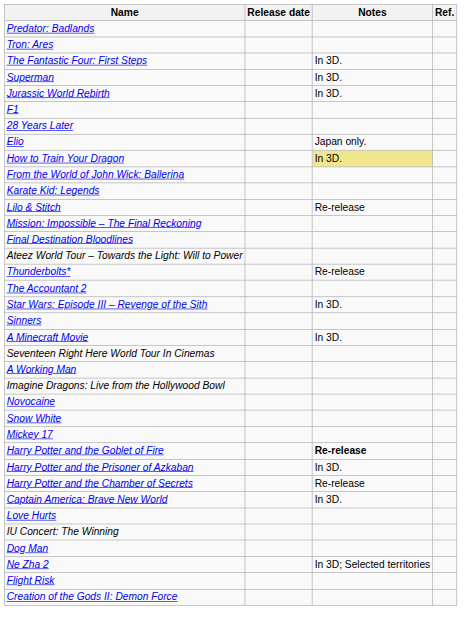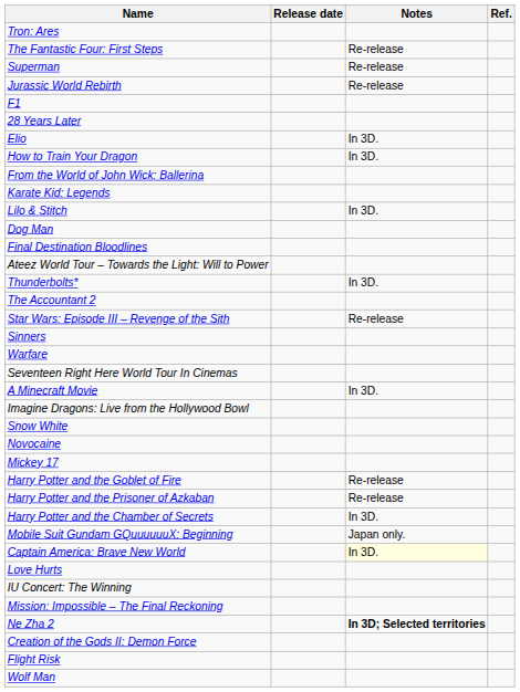 <table class="wikitable sortable collapsible">
 <tr>
 <th scope="col">Name</th>
 <th scope="col">Release date</th>
 <th scope="col" class="unsortable">Notes</th>
 <th scope="col" class="unsortable">Ref.</th>
-</tr>
-<tr>
-<td><em><a href='#'>Predator: Badlands</a></em></td>
-<td align=center></td>
-<td></td>
-<td></td>
 </tr>
 <tr>
 <td><em><a href='#'>Tron: Ares</a></em></td>
 <td align=center></td>
 <td></td>
 <td></td>
 </tr>
 <tr>
 <td><em><a href='#'>The Fantastic Four: First Steps</a></em></td>
 <td align=center></td>
-<td>In 3D.</td>
+<td>Re-release</td>
 <td></td>
 </tr>
 <tr>
 <td><em><a href='#'>Superman</a></em></td>
 <td align=center></td>
-<td>In 3D.</td>
+<td>Re-release</td>
 <td></td>
 </tr>
 <tr>
 <td><em><a href='#'>Jurassic World Rebirth</a></em></td>
 <td align=center></td>
-<td>In 3D.</td>
+<td>Re-release</td>
 <td></td>
 </tr>
 <tr>
 <td><em><a href='#'>F1</a></em></td>
 <td align=center></td>
 <td></td>
 <td></td>
 </tr>
 <tr>
 <td><em><a href='#'>28 Years Later</a></em></td>
 <td align=center></td>
 <td></td>
 <td></td>
 </tr>
 <tr>
 <td><em><a href='#'>Elio</a></em></td>
 <td align=center></td>
-<td>Japan only.</td>
+<td>In 3D.</td>
 <td></td>
 </tr>
 <tr>
 <td><em><a href='#'>How to Train Your Dragon</a></em></td>
 <td align=center></td>
-<td style="background: khaki;">In 3D.</td>
+<td>In 3D.</td>
 <td></td>
 </tr>
 <tr>
 <td><em><a href='#'>From the World of John Wick: Ballerina</a></em></td>
 <td align=center></td>
 <td></td>
 <td></td>
 </tr>
 <tr>
 <td><em><a href='#'>Karate Kid: Legends</a></em></td>
 <td align=center></td>
 <td></td>
 <td></td>
 </tr>
 <tr>
 <td><em><a href='#'>Lilo & Stitch</a></em></td>
 <td align=center></td>
-<td>Re-release</td>
+<td>In 3D.</td>
 <td></td>
 </tr>
 <tr>
-<td><em><a href='#'>Mission: Impossible – The Final Reckoning</a></em></td>
+<td><em><a href='#'>Dog Man</a></em></td>
 <td align=center></td>
 <td></td>
 <td></td>
 </tr>
 <tr>
 <td><em><a href='#'>Final Destination Bloodlines</a></em></td>
 <td align=center></td>
 <td></td>
 <td></td>
 </tr>
 <tr>
 <td><em>Ateez World Tour – Towards the Light: Will to Power</em></td>
 <td align=center></td>
 <td></td>
 <td></td>
 </tr>
 <tr>
 <td><em><a href='#'>Thunderbolts*</a></em></td>
 <td align=center></td>
-<td>Re-release</td>
+<td>In 3D.</td>
 <td></td>
 </tr>
 <tr>
 <td><em><a href='#'>The Accountant 2</a></em></td>
 <td align=center></td>
 <td></td>
 <td></td>
 </tr>
 <tr>
 <td><em><a href='#'>Star Wars: Episode III – Revenge of the Sith</a></em></td>
 <td align=center></td>
-<td>In 3D.</td>
+<td>Re-release</td>
 <td></td>
 </tr>
 <tr>
 <td><em><a href='#'>Sinners</a></em></td>
+<td align=center></td>
+<td></td>
+<td></td>
+</tr>
+<tr>
+<td><em><a href='#'>Warfare</a></em></td>
+<td align=center></td>
+<td></td>
+<td></td>
+</tr>
+<tr>
+<td><em>Seventeen Right Here World Tour In Cinemas</em></td>
 <td align=center></td>
 <td></td>
 <td></td>
 </tr>
 <tr>
 <td><em><a href='#'>A Minecraft Movie</a></em></td>
 <td align=center></td>
 <td>In 3D.</td>
 <td></td>
 </tr>
 <tr>
-<td><em>Seventeen Right Here World Tour In Cinemas</em></td>
-<td align=center></td>
-<td></td>
-<td></td>
-</tr>
-<tr>
-<td><em><a href='#'>A Working Man</a></em></td>
-<td align=center></td>
-<td></td>
-<td></td>
-</tr>
-<tr>
 <td><em>Imagine Dragons: Live from the Hollywood Bowl</em></td>
 <td align=center></td>
 <td></td>
 <td></td>
 </tr>
 <tr>
-<td><em><a href='#'>Novocaine</a></em></td>
+<td><em><a href='#'>Snow White</a></em></td>
 <td align=center></td>
 <td></td>
 <td></td>
 </tr>
 <tr>
-<td><em><a href='#'>Snow White</a></em></td>
+<td><em><a href='#'>Novocaine</a></em></td>
 <td align=center></td>
 <td></td>
 <td></td>
 </tr>
 <tr>
 <td><em><a href='#'>Mickey 17</a></em></td>
 <td align=center></td>
 <td></td>
 <td></td>
 </tr>
 <tr>
 <td><em><a href='#'>Harry Potter and the Goblet of Fire</a></em></td>
 <td align=center></td>
-<td><strong>Re-release</strong></td>
+<td>Re-release</td>
 <td></td>
 </tr>
 <tr>
 <td><em><a href='#'>Harry Potter and the Prisoner of Azkaban</a></em></td>
 <td align=center></td>
-<td>In 3D.</td>
+<td>Re-release</td>
 <td></td>
 </tr>
 <tr>
 <td><em><a href='#'>Harry Potter and the Chamber of Secrets</a></em></td>
 <td align=center></td>
-<td>Re-release</td>
+<td>In 3D.</td>
+<td></td>
+</tr>
+<tr>
+<td><em><a href='#'>Mobile Suit Gundam GQuuuuuuX: Beginning</a></em></td>
+<td align=center></td>
+<td>Japan only.</td>
 <td></td>
 </tr>
 <tr>
 <td><em><a href='#'>Captain America: Brave New World</a></em></td>
 <td align=center></td>
-<td>In 3D.</td>
+<td style="background: lightyellow;">In 3D.</td>
 <td></td>
 </tr>
 <tr>
 <td><em><a href='#'>Love Hurts</a></em></td>
 <td align=center></td>
 <td></td>
 <td></td>
 </tr>
 <tr>
 <td><em>IU Concert: The Winning</em></td>
 <td align=center></td>
 <td></td>
 <td></td>
 </tr>
 <tr>
-<td><em><a href='#'>Dog Man</a></em></td>
+<td><em><a href='#'>Mission: Impossible – The Final Reckoning</a></em></td>
 <td align=center></td>
 <td></td>
 <td></td>
 </tr>
 <tr>
 <td><em><a href='#'>Ne Zha 2</a></em></td>
 <td align=center></td>
-<td>In 3D; Selected territories</td>
+<td><strong>In 3D; Selected territories</strong></td>
+<td></td>
+</tr>
+<tr>
+<td><em><a href='#'>Creation of the Gods II: Demon Force</a></em></td>
+<td align=center></td>
+<td></td>
 <td></td>
 </tr>
 <tr>
 <td><em><a href='#'>Flight Risk</a></em></td>
 <td align=center></td>
 <td></td>
 <td></td>
 </tr>
 <tr>
-<td><em><a href='#'>Creation of the Gods II: Demon Force</a></em></td>
+<td><em><a href='#'>Wolf Man</a></em></td>
 <td align=center></td>
 <td></td>
 <td></td>
 </tr>
 </table>
